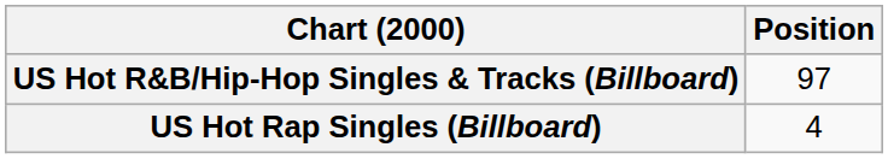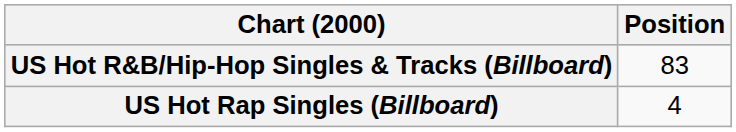 <table class="wikitable sortable plainrowheaders">
 <tr>
 <th>Chart (2000)</th>
 <th>Position</th>
 </tr>
 <tr>
 <th scope="row">US Hot R&B/Hip-Hop Singles & Tracks (<em>Billboard</em>)</th>
-<td align="center">97</td>
+<td align="center">83</td>
 </tr>
 <tr>
 <th scope="row">US Hot Rap Singles (<em>Billboard</em>)</th>
 <td align="center">4</td>
 </tr>
 </table>
